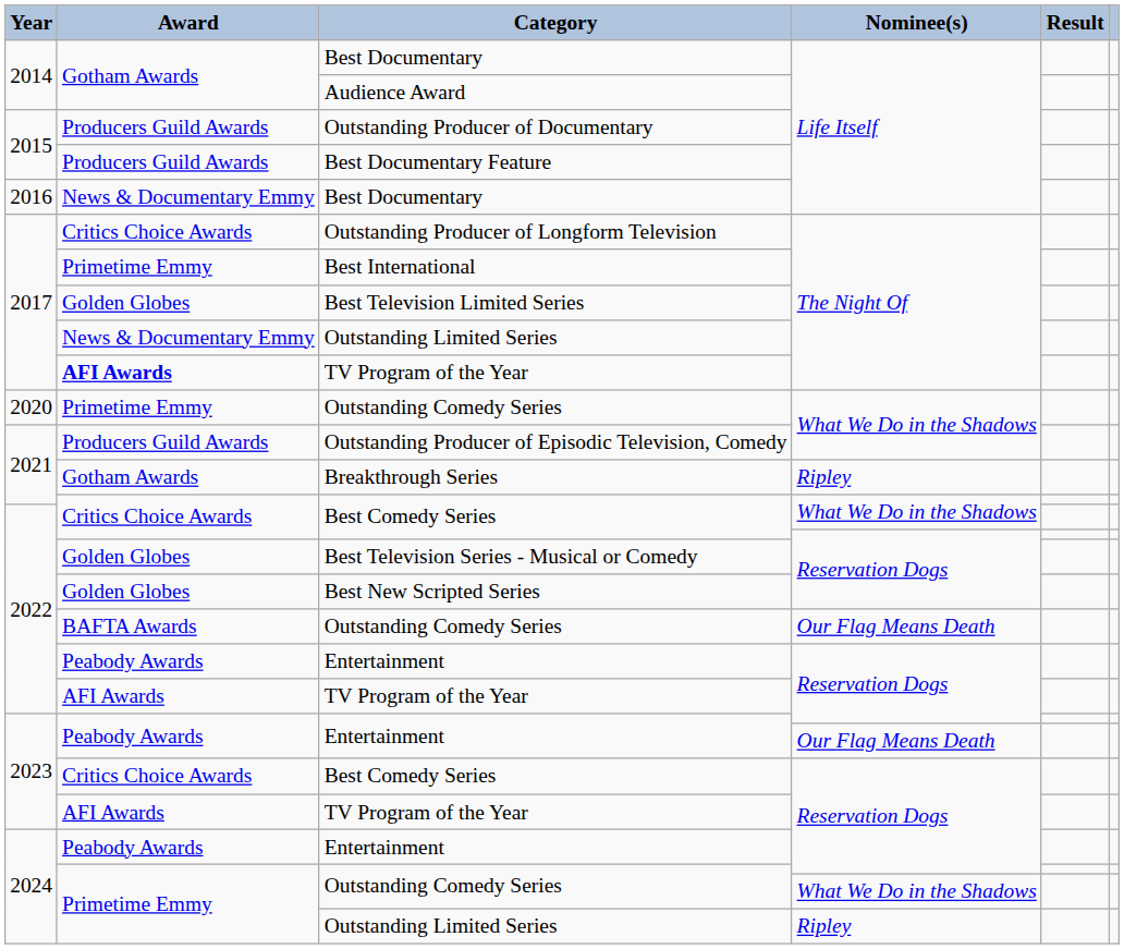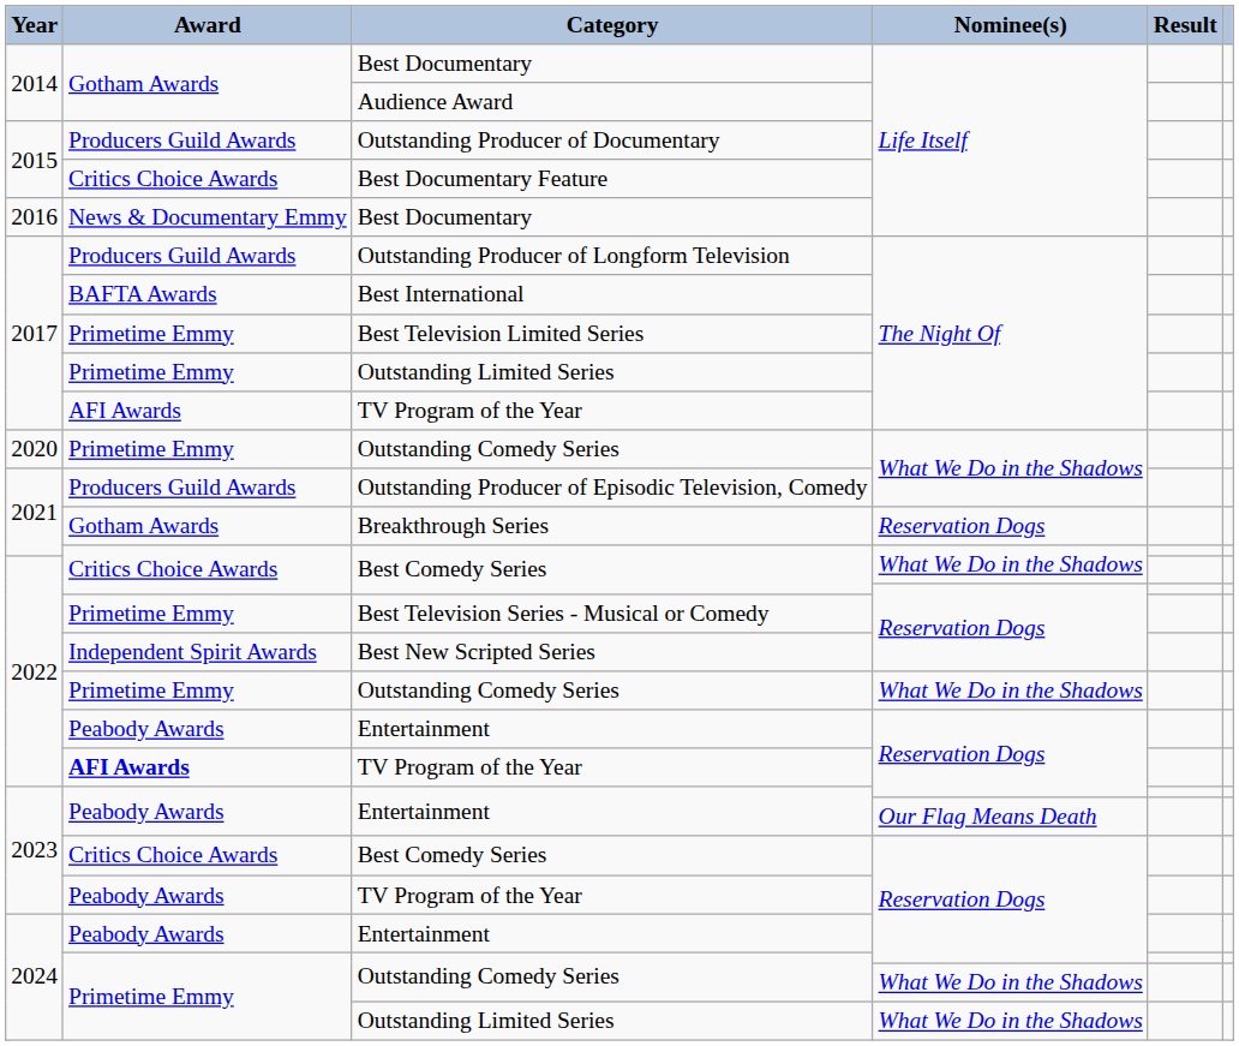 <table class="wikitable sortable" style="font-size: 95%;" cellpadding="4" border="2" background: #f9f9f9;>
 <tr>
 <th style="background:#B0C4DE;">Year</th>
 <th style="background:#B0C4DE;">Award</th>
 <th style="background:#B0C4DE;">Category</th>
 <th style="background:#B0C4DE;">Nominee(s)</th>
 <th style="background:#B0C4DE;">Result</th>
 <th style="background:#B0C4DE;"  class="unsortable"></th>
 </tr>
 <tr>
 <td rowspan="2">2014</td>
 <td rowspan="2"><a href='#'>Gotham Awards</a></td>
 <td>Best Documentary</td>
 <td rowspan="5"><a href='#'><em>Life Itself</em></a></td>
 <td></td>
 <td></td>
 </tr>
 <tr>
 <td>Audience Award</td>
 <td></td>
 <td></td>
 </tr>
 <tr>
 <td rowspan="2">2015</td>
 <td><a href='#'>Producers Guild Awards</a></td>
 <td>Outstanding Producer of Documentary</td>
 <td></td>
 <td></td>
 </tr>
 <tr>
-<td><a href='#'>Producers Guild Awards</a></td>
+<td><a href='#'>Critics Choice Awards</a></td>
 <td>Best Documentary Feature</td>
 <td></td>
 <td></td>
 </tr>
 <tr>
 <td>2016</td>
 <td><a href='#'>News & Documentary Emmy</a></td>
 <td>Best Documentary</td>
 <td></td>
 <td></td>
 </tr>
 <tr>
 <td rowspan="5">2017</td>
-<td><a href='#'>Critics Choice Awards</a></td>
+<td><a href='#'>Producers Guild Awards</a></td>
 <td>Outstanding Producer of Longform Television</td>
 <td rowspan="5"><em><a href='#'>The Night Of</a></em></td>
 <td></td>
 <td></td>
 </tr>
 <tr>
-<td><a href='#'>Primetime Emmy</a></td>
+<td><a href='#'>BAFTA Awards</a></td>
 <td>Best International</td>
 <td></td>
 <td></td>
 </tr>
 <tr>
-<td><a href='#'>Golden Globes</a></td>
+<td><a href='#'>Primetime Emmy</a></td>
 <td>Best Television Limited Series</td>
 <td></td>
 <td></td>
 </tr>
 <tr>
-<td><a href='#'>News & Documentary Emmy</a></td>
+<td><a href='#'>Primetime Emmy</a></td>
 <td>Outstanding Limited Series</td>
 <td></td>
 <td></td>
 </tr>
 <tr>
-<td><strong><a href='#'>AFI Awards</a></strong></td>
+<td><a href='#'>AFI Awards</a></td>
 <td>TV Program of the Year</td>
 <td></td>
 <td></td>
 </tr>
 <tr>
 <td>2020</td>
 <td><a href='#'>Primetime Emmy</a></td>
 <td>Outstanding Comedy Series</td>
 <td rowspan="2"><a href='#'><em>What We Do in the Shadows</em></a></td>
 <td></td>
 <td></td>
 </tr>
 <tr>
 <td rowspan="3">2021</td>
 <td><a href='#'>Producers Guild Awards</a></td>
 <td>Outstanding Producer of Episodic Television, Comedy</td>
 <td></td>
 <td></td>
 </tr>
 <tr>
 <td><a href='#'>Gotham Awards</a></td>
 <td>Breakthrough Series</td>
-<td><a href='#'><em>Ripley</em></a></td>
+<td><em><a href='#'>Reservation Dogs</a></em></td>
 <td></td>
 <td></td>
 </tr>
 <tr>
 <td rowspan="3"><a href='#'>Critics Choice Awards</a></td>
 <td rowspan="3">Best Comedy Series</td>
 <td rowspan="2"><a href='#'><em>What We Do in the Shadows</em></a></td>
 <td></td>
 <td></td>
 </tr>
 <tr>
 <td rowspan="7">2022</td>
 <td></td>
 <td></td>
 </tr>
 <tr>
 <td rowspan="3"><em><a href='#'>Reservation Dogs</a></em></td>
 <td></td>
 <td></td>
 </tr>
 <tr>
-<td><a href='#'>Golden Globes</a></td>
+<td><a href='#'>Primetime Emmy</a></td>
 <td>Best Television Series - Musical or Comedy</td>
 <td></td>
 <td></td>
 </tr>
 <tr>
-<td><a href='#'>Golden Globes</a></td>
+<td><a href='#'>Independent Spirit Awards</a></td>
 <td>Best New Scripted Series</td>
 <td></td>
 <td></td>
 </tr>
 <tr>
-<td><a href='#'>BAFTA Awards</a></td>
+<td><a href='#'>Primetime Emmy</a></td>
 <td>Outstanding Comedy Series</td>
-<td><em><a href='#'>Our Flag Means Death</a></em></td>
+<td><a href='#'><em>What We Do in the Shadows</em></a></td>
 <td></td>
 <td></td>
 </tr>
 <tr>
 <td><a href='#'>Peabody Awards</a></td>
 <td>Entertainment</td>
 <td rowspan="3"><em><a href='#'>Reservation Dogs</a></em></td>
 <td></td>
 <td></td>
 </tr>
 <tr>
-<td><a href='#'>AFI Awards</a></td>
+<td><strong><a href='#'>AFI Awards</a></strong></td>
 <td>TV Program of the Year</td>
 <td></td>
 <td></td>
 </tr>
 <tr>
 <td rowspan="4">2023</td>
 <td rowspan="2"><a href='#'>Peabody Awards</a></td>
 <td rowspan="2">Entertainment</td>
 <td></td>
 <td></td>
 </tr>
 <tr>
 <td><em><a href='#'>Our Flag Means Death</a></em></td>
 <td></td>
 <td></td>
 </tr>
 <tr>
 <td><a href='#'>Critics Choice Awards</a></td>
 <td>Best Comedy Series</td>
 <td rowspan="4"><em><a href='#'>Reservation Dogs</a></em></td>
 <td></td>
 <td></td>
 </tr>
 <tr>
-<td><a href='#'>AFI Awards</a></td>
+<td><a href='#'>Peabody Awards</a></td>
 <td>TV Program of the Year</td>
 <td></td>
 <td></td>
 </tr>
 <tr>
 <td rowspan="4">2024</td>
 <td><a href='#'>Peabody Awards</a></td>
 <td>Entertainment</td>
 <td></td>
 <td></td>
 </tr>
 <tr>
 <td rowspan="3"><a href='#'>Primetime Emmy</a></td>
 <td rowspan="2">Outstanding Comedy Series</td>
 <td></td>
 <td></td>
 </tr>
 <tr>
 <td><a href='#'><em>What We Do in the Shadows</em></a></td>
 <td></td>
 <td></td>
 </tr>
 <tr>
 <td>Outstanding Limited Series</td>
-<td><a href='#'><em>Ripley</em></a></td>
+<td><a href='#'><em>What We Do in the Shadows</em></a></td>
 <td></td>
 <td></td>
 </tr>
 </table>
